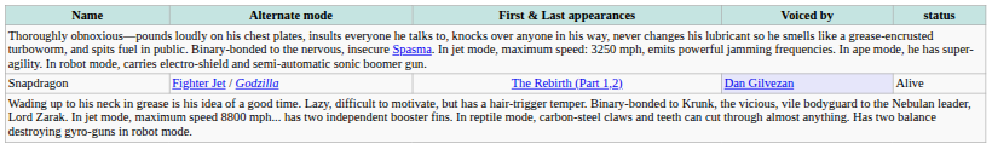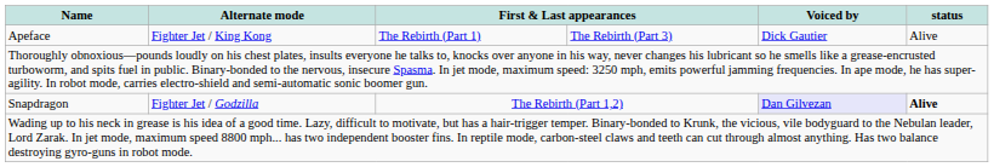 <table class="wikitable">
 <tr>
 <th style="background-color: #C5E4E1">Name</th>
 <th style="background-color: #C5E4E1">Alternate mode</th>
 <th colspan="2" align="center" style="background-color: #C5E4E1">First & Last appearances</th>
 <th style="background-color: #C5E4E1">Voiced by</th>
 <th style="background-color: #C5E4E1">status</th>
 </tr>
 <tr>
+<td>Apeface</td>
+<td><a href='#'>Fighter Jet</a> / <a href='#'>King Kong</a></td>
+<td><a href='#'>The Rebirth (Part 1)</a></td>
+<td><a href='#'>The Rebirth (Part 3)</a></td>
+<td><a href='#'>Dick Gautier</a></td>
+<td>Alive</td>
+</tr>
+<tr>
 <td colspan="6" valign="top">Thoroughly obnoxious—pounds loudly on his chest plates, insults everyone he talks to, knocks over anyone in his way, never changes his lubricant so he smells like a grease-encrusted turboworm, and spits fuel in public. Binary-bonded to the nervous, insecure <a href='#'>Spasma</a>. In jet mode, maximum speed: 3250 mph, emits powerful jamming frequencies. In ape mode, he has super-agility. In robot mode, carries electro-shield and semi-automatic sonic boomer gun.</td>
 </tr>
 <tr>
 <td>Snapdragon</td>
 <td><a href='#'>Fighter Jet</a> / <em><a href='#'>Godzilla</a></em></td>
 <td colspan="2" align="center"><a href='#'>The Rebirth (Part 1,2)</a></td>
 <td style="background: lavender;"><a href='#'>Dan Gilvezan</a></td>
-<td>Alive</td>
+<td><strong>Alive</strong></td>
 </tr>
 <tr>
 <td colspan="6" valign="top">Wading up to his neck in grease is his idea of a good time. Lazy, difficult to motivate, but has a hair-trigger temper. Binary-bonded to Krunk, the vicious, vile bodyguard to the Nebulan leader, Lord Zarak. In jet mode, maximum speed 8800 mph... has two independent booster fins. In reptile mode, carbon-steel claws and teeth can cut through almost anything. Has two balance destroying gyro-guns in robot mode.</td>
 </tr>
 </table>
